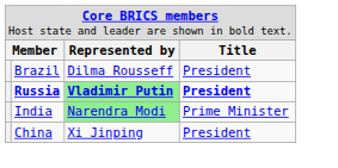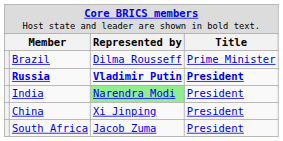 <table class="wikitable">
 <tr>
 <td colspan="4" style="text-align: center; background:Gainsboro"><strong><a href='#'>Core BRICS members</a></strong><br><small>Host state and leader are shown in bold text.</small></td>
 </tr>
 <tr style="background:LightSteelBlue; text-align:center;">
 <th colspan=2>Member</th>
 <th>Represented by</th>
 <th>Title</th>
 </tr>
 <tr>
 <th></th>
 <td><a href='#'>Brazil</a></td>
 <td><a href='#'>Dilma Rousseff</a></td>
-<td><a href='#'>President</a></td>
+<td><a href='#'>Prime Minister</a></td>
 </tr>
 <tr>
 <th></th>
 <td><strong><a href='#'>Russia</a></strong></td>
-<td style="background: lightgreen;"><strong><a href='#'>Vladimir Putin</a></strong></td>
+<td><strong><a href='#'>Vladimir Putin</a></strong></td>
 <td><strong><a href='#'>President</a></strong></td>
 </tr>
 <tr>
 <th></th>
 <td><a href='#'>India</a></td>
 <td style="background: lightgreen;"><a href='#'>Narendra Modi</a></td>
-<td><a href='#'>Prime Minister</a></td>
+<td><a href='#'>President</a></td>
 </tr>
 <tr>
 <th></th>
 <td><a href='#'>China</a></td>
 <td><a href='#'>Xi Jinping</a></td>
 <td><a href='#'>President</a></td>
 </tr>
+<tr>
+<th></th>
+<td><a href='#'>South Africa</a></td>
+<td><a href='#'>Jacob Zuma</a></td>
+<td><a href='#'>President</a></td>
+</tr>
 </table>
